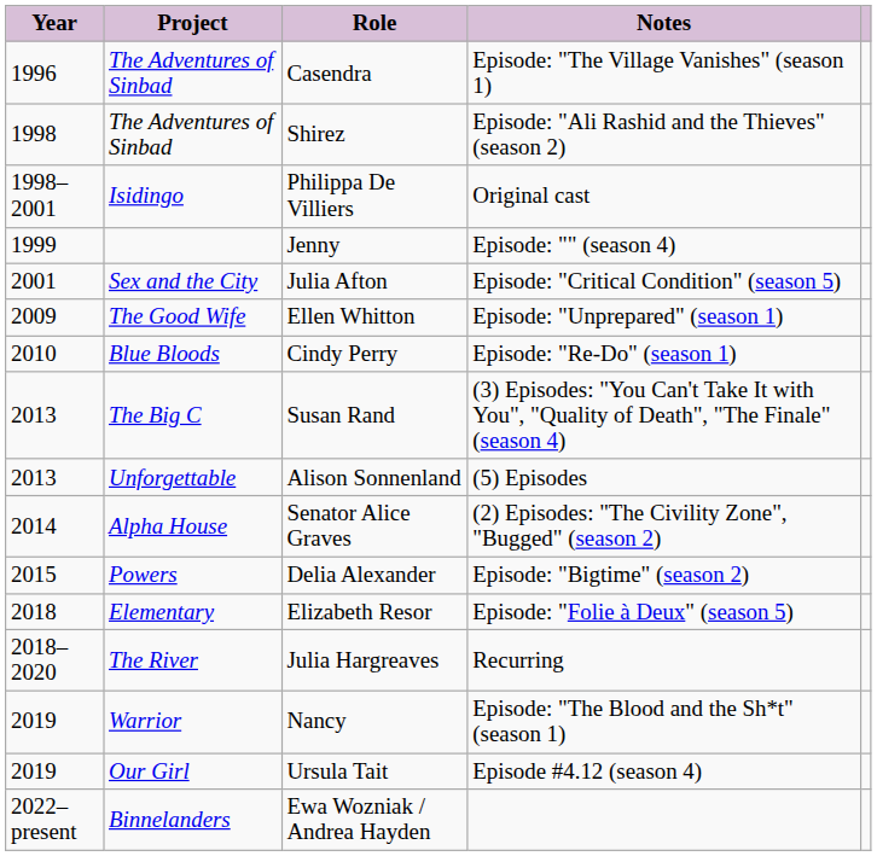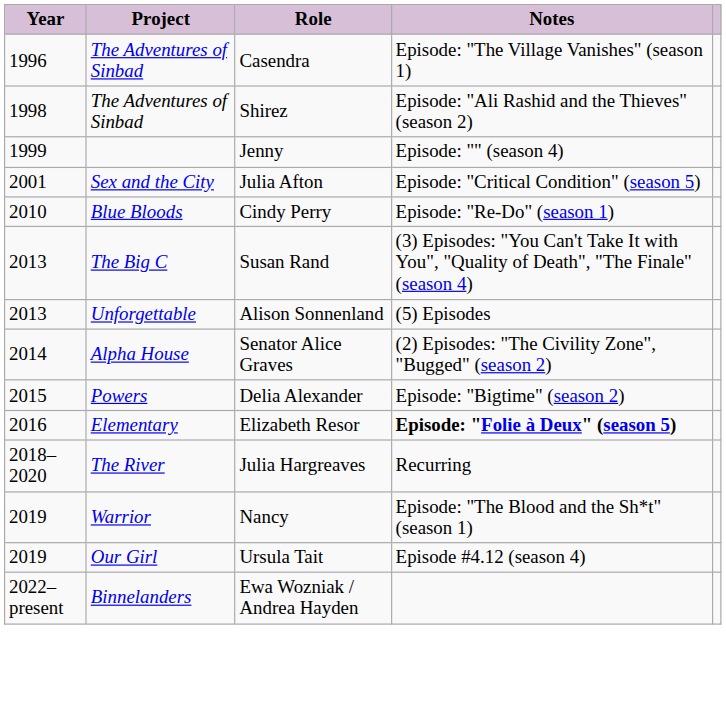 <table class="wikitable">
 <tr>
 <th style="background:#D8BFD8;">Year</th>
 <th style="background:#D8BFD8;">Project</th>
 <th style="background:#D8BFD8;">Role</th>
 <th style="background:#D8BFD8;">Notes</th>
 <th style="background:#D8BFD8;"></th>
 </tr>
 <tr>
 <td>1996</td>
 <td><em><a href='#'>The Adventures of Sinbad</a></em></td>
 <td>Casendra</td>
 <td>Episode: "The Village Vanishes" (season 1)</td>
 <td></td>
 </tr>
 <tr>
 <td>1998</td>
 <td><em>The Adventures of Sinbad</em></td>
 <td>Shirez</td>
 <td>Episode: "Ali Rashid and the Thieves" (season 2)</td>
 <td></td>
 </tr>
 <tr>
-<td>1998–2001</td>
-<td><em><a href='#'>Isidingo</a></em></td>
-<td>Philippa De Villiers</td>
-<td>Original cast</td>
-<td></td>
-</tr>
-<tr>
 <td>1999</td>
 <td><em></em></td>
 <td>Jenny</td>
 <td>Episode: "" (season 4)</td>
 <td></td>
 </tr>
 <tr>
 <td>2001</td>
 <td><em><a href='#'>Sex and the City</a></em></td>
 <td>Julia Afton</td>
 <td>Episode: "Critical Condition" (<a href='#'>season 5</a>)</td>
-<td></td>
-</tr>
-<tr>
-<td>2009</td>
-<td><em><a href='#'>The Good Wife</a></em></td>
-<td>Ellen Whitton</td>
-<td>Episode: "Unprepared" (<a href='#'>season 1</a>)</td>
 <td></td>
 </tr>
 <tr>
 <td>2010</td>
 <td><em><a href='#'>Blue Bloods</a> </em></td>
 <td>Cindy Perry</td>
 <td>Episode: "Re-Do" (<a href='#'>season 1</a>)</td>
 <td></td>
 </tr>
 <tr>
 <td>2013</td>
 <td><em><a href='#'>The Big C</a></em></td>
 <td>Susan Rand</td>
 <td>(3) Episodes: "You Can't Take It with You", "Quality of Death", "The Finale" (<a href='#'>season 4</a>)</td>
 <td></td>
 </tr>
 <tr>
 <td>2013</td>
 <td><em><a href='#'>Unforgettable</a></em></td>
 <td>Alison Sonnenland</td>
 <td>(5) Episodes</td>
 <td></td>
 </tr>
 <tr>
 <td>2014</td>
 <td><em><a href='#'>Alpha House</a></em></td>
 <td>Senator Alice Graves</td>
 <td>(2) Episodes: "The Civility Zone", "Bugged" (<a href='#'>season 2</a>)</td>
 <td></td>
 </tr>
 <tr>
 <td>2015</td>
 <td><em><a href='#'>Powers</a></em></td>
 <td>Delia Alexander</td>
 <td>Episode: "Bigtime" (<a href='#'>season 2</a>)</td>
 <td></td>
 </tr>
 <tr>
-<td>2018</td>
+<td>2016</td>
 <td><em><a href='#'>Elementary</a></em></td>
 <td>Elizabeth Resor</td>
-<td>Episode: "<a href='#'>Folie à Deux</a>" (<a href='#'>season 5</a>)</td>
+<td><strong>Episode: "<a href='#'>Folie à Deux</a>" (<a href='#'>season 5</a>)</strong></td>
 <td></td>
 </tr>
 <tr>
 <td>2018–2020</td>
 <td><em><a href='#'>The River</a></em></td>
 <td>Julia Hargreaves</td>
 <td>Recurring</td>
 <td></td>
 </tr>
 <tr>
 <td>2019</td>
 <td><em><a href='#'>Warrior</a></em></td>
 <td>Nancy</td>
 <td>Episode: "The Blood and the Sh*t" (season 1)</td>
 <td></td>
 </tr>
 <tr>
 <td>2019</td>
 <td><em><a href='#'>Our Girl</a></em></td>
 <td>Ursula Tait</td>
 <td>Episode #4.12 (season 4)</td>
 <td></td>
 </tr>
 <tr>
 <td>2022–present</td>
 <td><em><a href='#'>Binnelanders</a></em></td>
 <td>Ewa Wozniak / Andrea Hayden</td>
 <td></td>
 <td></td>
 </tr>
 </table>
